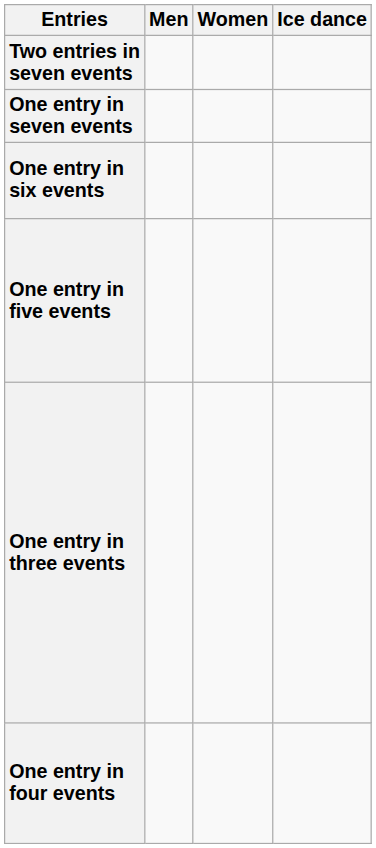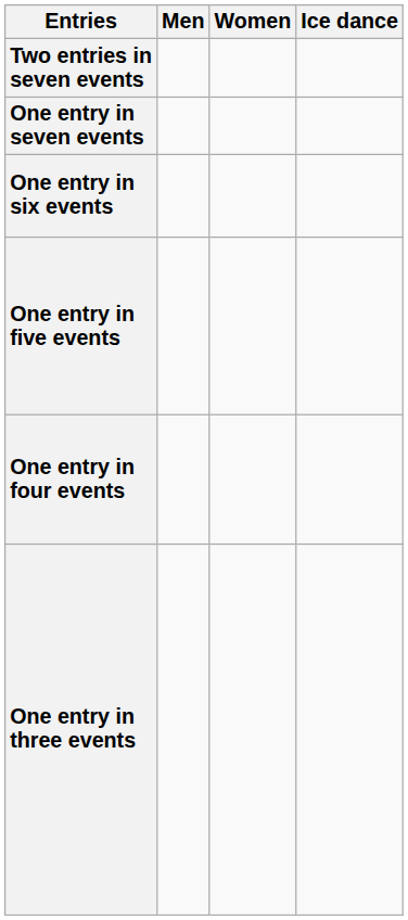 <table class="wikitable unsortable" style="text-align:left">
 <tr>
 <th scope="col">Entries</th>
 <th scope="col">Men</th>
 <th scope="col">Women</th>
 <th scope="col">Ice dance</th>
 </tr>
 <tr>
 <th scope="row" style="text-align:left">Two entries in<br>seven events</th>
 <td valign="top"> <br>  <br> </td>
 <td valign="top"> <br>  <br> </td>
 <td valign="top"> <br>  <br> </td>
 </tr>
 <tr>
 <th scope="row" style="text-align:left">One entry in<br>seven events</th>
 <td valign="top"> <br>  <br> </td>
 <td valign="top"> <br>  <br> </td>
 <td valign="top"> <br>  <br> </td>
 </tr>
 <tr>
 <th scope="row" style="text-align:left">One entry in<br>six events</th>
 <td valign="top"> <br>  <br>  <br> </td>
 <td valign="top"> <br>  <br>  <br> </td>
 <td valign="top"> <br>  <br>  <br> </td>
 </tr>
 <tr>
 <th scope="row" style="text-align:left">One entry in<br>five events</th>
 <td valign="top"> <br>  <br>  <br>  <br>  <br>  <br>  <br> </td>
 <td valign="top"> <br>  <br>  <br>  <br> </td>
 <td valign="top"> <br>  <br>  <br>  <br> </td>
 </tr>
 <tr>
+<th scope="row" style="text-align:left">One entry in<br>four events</th>
+<td valign="top"> <br>  <br>  <br>  <br> </td>
+<td valign="top"> <br>  <br>  <br>  <br>  <br> </td>
+<td valign="top"> <br>  <br>  <br> </td>
+</tr>
+<tr>
 <th scope="row" style="text-align:left">One entry in<br>three events</th>
 <td valign="top"> <br>  <br>  <br>  <br>  <br>  <br>  <br> </td>
 <td valign="top"> <br>  <br>  <br>  <br>  <br>  <br>  <br>  <br>  <br>  <br>  <br>  <br>  <br>  <br>  <br> </td>
 <td valign="top"> <br>  <br>  <br> </td>
 </tr>
-<tr>
-<th scope="row" style="text-align:left">One entry in<br>four events</th>
-<td valign="top"> <br>  <br>  <br>  <br> </td>
-<td valign="top"> <br>  <br>  <br>  <br>  <br> </td>
-<td valign="top"> <br>  <br>  <br> </td>
-</tr>
 </table>
